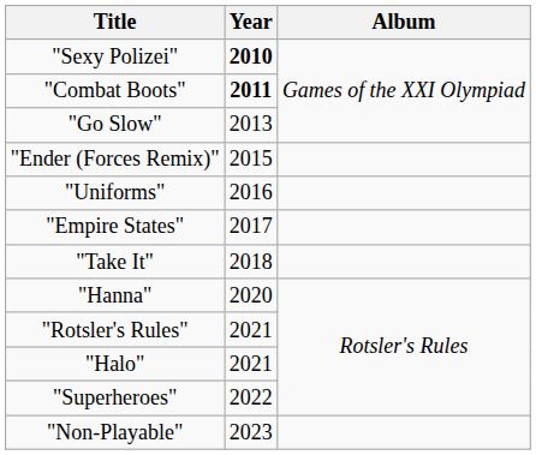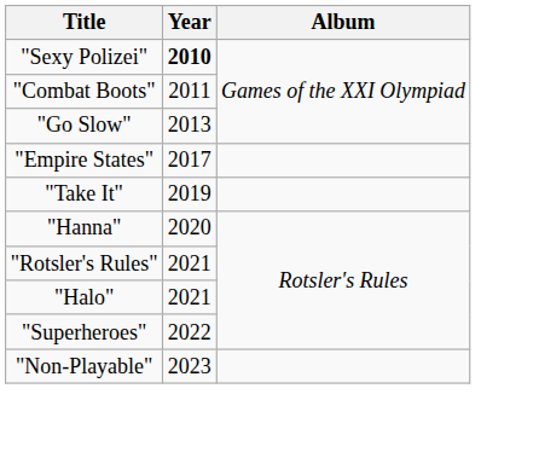 <table class="wikitable plainrowheaders" style="text-align:center;">
 <tr>
 <th>Title</th>
 <th>Year</th>
 <th>Album</th>
 </tr>
 <tr>
 <td scope="row">"Sexy Polizei"</td>
 <td><strong>2010</strong></td>
 <td rowspan="3"><em>Games of the XXI Olympiad</em></td>
 </tr>
 <tr>
 <td>"Combat Boots"</td>
-<td><strong>2011</strong></td>
+<td>2011</td>
 </tr>
 <tr>
 <td>"Go Slow"</td>
 <td>2013</td>
-</tr>
-<tr>
-<td>"Ender (Forces Remix)"</td>
-<td>2015</td>
-<td></td>
-</tr>
-<tr>
-<td>"Uniforms"</td>
-<td>2016</td>
-<td></td>
 </tr>
 <tr>
 <td>"Empire States"</td>
 <td>2017</td>
 <td></td>
 </tr>
 <tr>
 <td>"Take It"</td>
-<td>2018</td>
+<td>2019</td>
 <td></td>
 </tr>
 <tr>
 <td>"Hanna"</td>
 <td>2020</td>
 <td rowspan="4"><em>Rotsler's Rules</em></td>
 </tr>
 <tr>
 <td>"Rotsler's Rules"</td>
 <td>2021</td>
 </tr>
 <tr>
 <td>"Halo"</td>
 <td>2021</td>
 </tr>
 <tr>
 <td>"Superheroes"</td>
 <td>2022</td>
 </tr>
 <tr>
 <td>"Non-Playable"</td>
 <td>2023</td>
 <td></td>
 </tr>
 </table>
